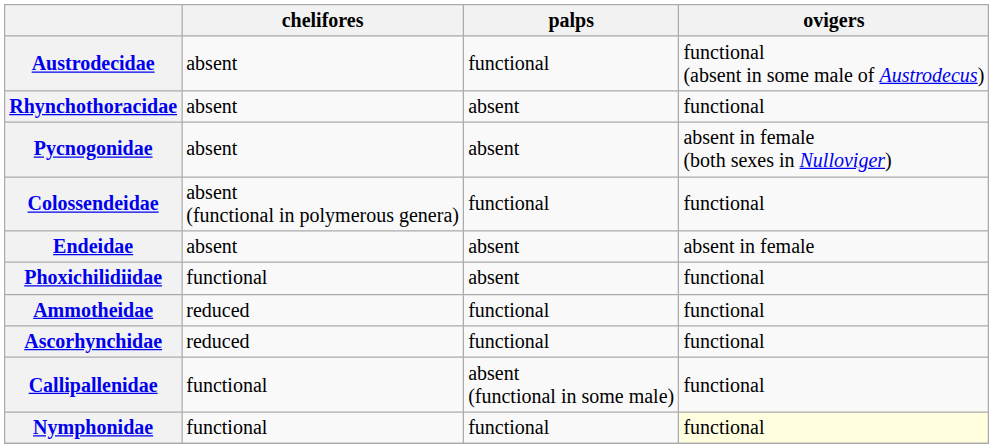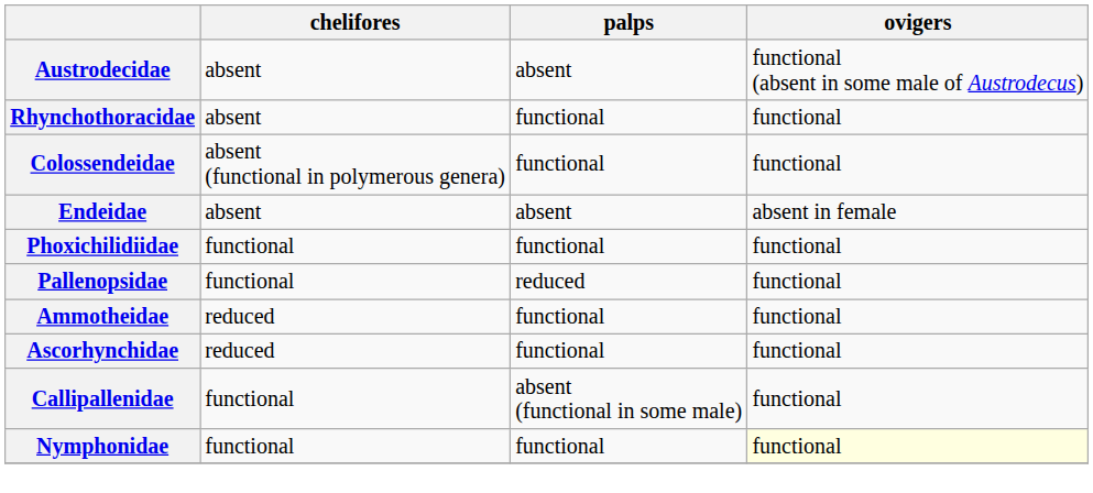 <table class="wikitable sortable mw-collapsible mw-collapsed">
 <tr>
 <th></th>
 <th>chelifores</th>
 <th>palps</th>
 <th>ovigers</th>
 </tr>
 <tr>
 <th><a href='#'>Austrodecidae</a></th>
 <td>absent</td>
-<td>functional</td>
+<td>absent</td>
 <td>functional<br>(absent in some male of <em><a href='#'>Austrodecus</a></em>)</td>
 </tr>
 <tr>
 <th><a href='#'>Rhynchothoracidae</a></th>
 <td>absent</td>
-<td>absent</td>
 <td>functional</td>
-</tr>
-<tr>
-<th><a href='#'>Pycnogonidae</a></th>
-<td>absent</td>
-<td>absent</td>
-<td>absent in female<br>(both sexes in <em><a href='#'>Nulloviger</a></em>)</td>
+<td>functional</td>
 </tr>
 <tr>
 <th><a href='#'>Colossendeidae</a></th>
 <td>absent<br>(functional in polymerous genera)</td>
 <td>functional</td>
 <td>functional</td>
 </tr>
 <tr>
 <th><a href='#'>Endeidae</a></th>
 <td>absent</td>
 <td>absent</td>
 <td>absent in female</td>
 </tr>
 <tr>
 <th><a href='#'>Phoxichilidiidae</a></th>
 <td>functional</td>
-<td>absent</td>
+<td>functional</td>
+<td>functional</td>
+</tr>
+<tr>
+<th><a href='#'>Pallenopsidae</a></th>
+<td>functional</td>
+<td>reduced</td>
 <td>functional</td>
 </tr>
 <tr>
 <th><a href='#'>Ammotheidae</a></th>
 <td>reduced</td>
 <td>functional</td>
 <td>functional</td>
 </tr>
 <tr>
 <th><a href='#'>Ascorhynchidae</a></th>
 <td>reduced</td>
 <td>functional</td>
 <td>functional</td>
 </tr>
 <tr>
 <th><a href='#'>Callipallenidae</a></th>
 <td>functional</td>
 <td>absent<br>(functional in some male)</td>
 <td>functional</td>
 </tr>
 <tr>
 <th><a href='#'>Nymphonidae</a></th>
 <td>functional</td>
 <td>functional</td>
 <td style="background: lightyellow;">functional</td>
 </tr>
 <tr>
 </tr>
 </table>
